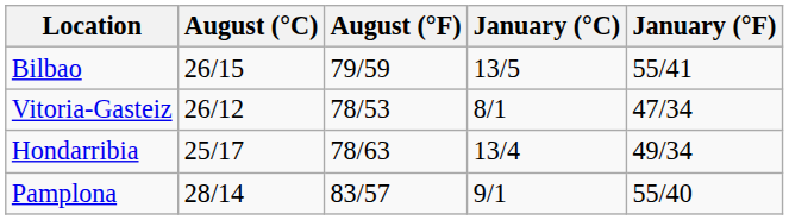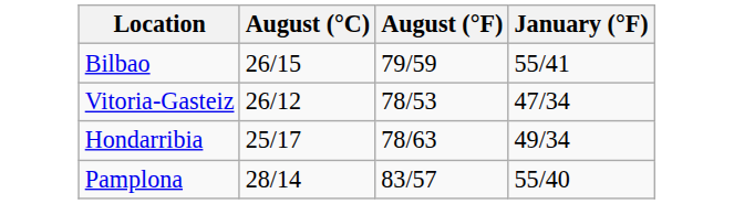 <table class="wikitable sortable" style="margin:auto;">
 <tr>
 <th>Location</th>
 <th>August (°C)</th>
 <th>August (°F)</th>
-<th>January (°C)</th>
 <th>January (°F)</th>
 </tr>
 <tr>
 <td><a href='#'>Bilbao</a></td>
 <td>26/15</td>
 <td>79/59</td>
-<td>13/5</td>
 <td>55/41</td>
 </tr>
 <tr>
 <td><a href='#'>Vitoria-Gasteiz</a></td>
 <td>26/12</td>
 <td>78/53</td>
-<td>8/1</td>
 <td>47/34</td>
 </tr>
 <tr>
 <td><a href='#'>Hondarribia</a></td>
 <td>25/17</td>
 <td>78/63</td>
-<td>13/4</td>
 <td>49/34</td>
 </tr>
 <tr>
 <td><a href='#'>Pamplona</a></td>
 <td>28/14</td>
 <td>83/57</td>
-<td>9/1</td>
 <td>55/40</td>
 </tr>
 </table>
